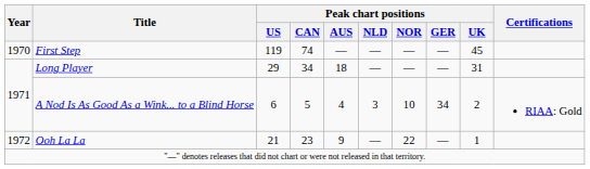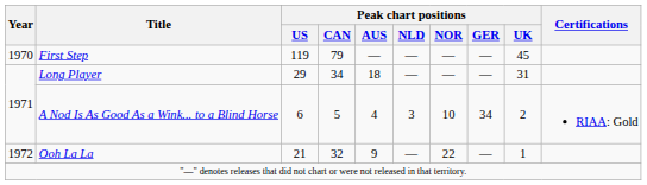 <table class="wikitable">
 <tr>
 <th scope="col" rowspan="2">Year</th>
 <th scope="col" rowspan="2">Title</th>
 <th scope="col" colspan="7">Peak chart positions</th>
 <th scope="col" rowspan="2"><a href='#'>Certifications</a></th>
 </tr>
 <tr>
 <th width="40"><a href='#'>US</a><br></th>
 <th width="40"><a href='#'>CAN</a><br></th>
 <th width="40"><a href='#'>AUS</a><br></th>
 <th width="40"><a href='#'>NLD</a><br></th>
 <th width="40"><a href='#'>NOR</a><br></th>
 <th width="40"><a href='#'>GER</a><br></th>
 <th width="40"><a href='#'>UK</a><br></th>
 </tr>
 <tr>
 <td>1970</td>
 <td><em><a href='#'>First Step</a></em></td>
 <td align="center">119</td>
-<td align="center">74</td>
+<td align="center">79</td>
 <td align="center">—</td>
 <td align="center">—</td>
 <td align="center">—</td>
 <td align="center">—</td>
 <td align="center">45</td>
 <td></td>
 </tr>
 <tr>
 <td rowspan="2">1971</td>
 <td><em><a href='#'>Long Player</a></em></td>
 <td align="center">29</td>
 <td align="center">34</td>
 <td align="center">18</td>
 <td align="center">—</td>
 <td align="center">—</td>
 <td align="center">—</td>
 <td align="center">31</td>
 <td></td>
 </tr>
 <tr>
 <td><em><a href='#'>A Nod Is As Good As a Wink... to a Blind Horse</a></em></td>
 <td align="center">6</td>
 <td align="center">5</td>
 <td align="center">4</td>
 <td align="center">3</td>
 <td align="center">10</td>
 <td align="center">34</td>
 <td align="center">2</td>
 <td><br><ul><li><a href='#'>RIAA</a>: Gold</li></ul></td>
 </tr>
 <tr>
 <td>1972</td>
 <td><em><a href='#'>Ooh La La</a></em></td>
 <td align="center">21</td>
-<td align="center">23</td>
+<td align="center">32</td>
 <td align="center">9</td>
 <td align="center">—</td>
 <td align="center">22</td>
 <td align="center">—</td>
 <td align="center">1</td>
 <td></td>
 </tr>
 <tr>
 <td colspan="10" style="text-align:center; font-size:9pt;">"—" denotes releases that did not chart or were not released in that territory.</td>
 </tr>
 </table>
